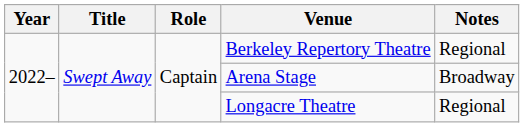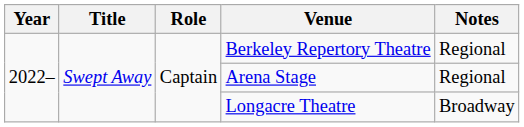 <table class="wikitable sortable">
 <tr>
 <th>Year</th>
 <th>Title</th>
 <th>Role</th>
 <th>Venue</th>
 <th>Notes</th>
 </tr>
 <tr>
 <td rowspan="3">2022–</td>
 <td rowspan="3"><em><a href='#'>Swept Away</a></em></td>
 <td rowspan="3">Captain</td>
 <td><a href='#'>Berkeley Repertory Theatre</a></td>
 <td>Regional</td>
 </tr>
 <tr>
 <td><a href='#'>Arena Stage</a></td>
-<td>Broadway</td>
+<td>Regional</td>
 </tr>
 <tr>
 <td><a href='#'>Longacre Theatre</a></td>
-<td>Regional</td>
+<td>Broadway</td>
 </tr>
 </table>
